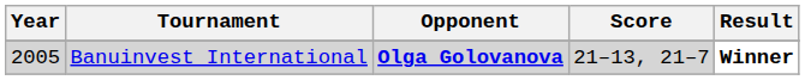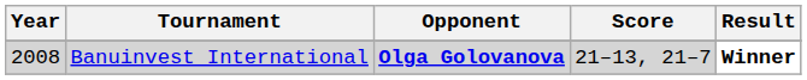 <table class="sortable wikitable" style="font-size: 90%;">
 <tr>
 <th>Year</th>
 <th>Tournament</th>
 <th>Opponent</th>
 <th>Score</th>
 <th>Result</th>
 </tr>
 <tr>
 </tr>
 <tr style="background:#D5D5D5">
-<td align="center">2005</td>
+<td align="center">2008</td>
 <td align="left"><a href='#'>Banuinvest International</a></td>
 <td align="left"><strong> <a href='#'>Olga Golovanova</a></strong></td>
 <td align="left">21–13, 21–7</td>
 <td style="text-align:left; background:white"> <strong>Winner</strong></td>
 </tr>
 </table>
